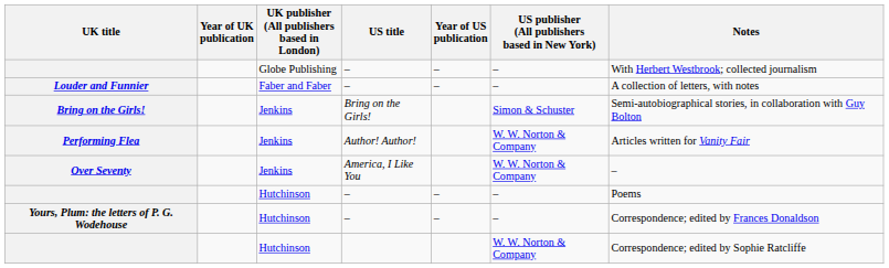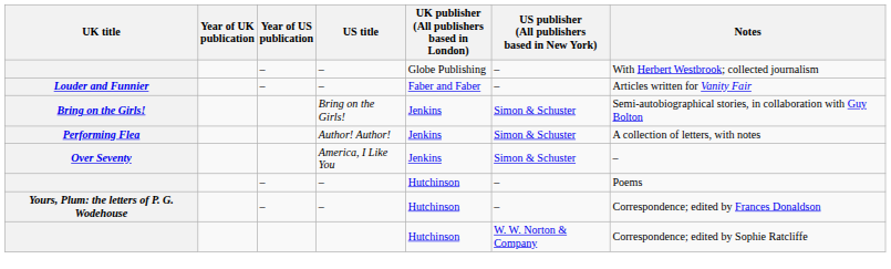 <table class="wikitable plainrowheaders sortable" style="margin-right: 0;">
 <tr>
 <th scope="col">UK title</th>
 <th scope="col">Year of UK<br>publication</th>
+<th scope="col">Year of US<br>publication</th>
+<th scope="col">US title</th>
 <th scope="col">UK publisher<br>(All publishers<br>based in London)</th>
-<th scope="col">US title</th>
-<th scope="col">Year of US<br>publication</th>
 <th scope="col">US publisher<br>(All publishers<br>based in New York)</th>
 <th scope="col" class="unsortable">Notes</th>
 </tr>
 <tr>
 <th scope="row"></th>
 <td></td>
-<td>Globe Publishing</td>
 <td>–</td>
 <td>–</td>
+<td>Globe Publishing</td>
 <td>–</td>
 <td>With <a href='#'>Herbert Westbrook</a>; collected journalism</td>
 </tr>
 <tr>
 <th scope="row"><em><a href='#'>Louder and Funnier</a></em></th>
 <td></td>
+<td>–</td>
+<td>–</td>
 <td><a href='#'>Faber and Faber</a></td>
 <td>–</td>
-<td>–</td>
-<td>–</td>
-<td>A collection of letters, with notes</td>
+<td>Articles written for <em><a href='#'>Vanity Fair</a></em></td>
 </tr>
 <tr>
 <th scope="row"><em><a href='#'>Bring on the Girls!</a></em></th>
 <td></td>
+<td></td>
+<td><em>Bring on the Girls!</em></td>
 <td><a href='#'>Jenkins</a></td>
-<td><em>Bring on the Girls!</em></td>
-<td></td>
 <td><a href='#'>Simon & Schuster</a></td>
 <td>Semi-autobiographical stories, in collaboration with <a href='#'>Guy Bolton</a></td>
 </tr>
 <tr>
 <th scope="row"><em><a href='#'>Performing Flea</a></em></th>
 <td></td>
+<td></td>
+<td><em>Author! Author!</em></td>
 <td><a href='#'>Jenkins</a></td>
-<td><em>Author! Author!</em></td>
-<td></td>
-<td><a href='#'>W. W. Norton & Company</a></td>
-<td>Articles written for <em><a href='#'>Vanity Fair</a></em></td>
+<td><a href='#'>Simon & Schuster</a></td>
+<td>A collection of letters, with notes</td>
 </tr>
 <tr>
 <th scope="row"><em><a href='#'>Over Seventy</a></em></th>
 <td></td>
+<td></td>
+<td><em>America, I Like You</em></td>
 <td><a href='#'>Jenkins</a></td>
-<td><em>America, I Like You</em></td>
-<td></td>
-<td><a href='#'>W. W. Norton & Company</a></td>
+<td><a href='#'>Simon & Schuster</a></td>
 <td>–</td>
 </tr>
 <tr>
 <th scope="row"></th>
 <td></td>
-<td><a href='#'>Hutchinson</a></td>
 <td>–</td>
 <td>–</td>
+<td><a href='#'>Hutchinson</a></td>
 <td>–</td>
 <td>Poems</td>
 </tr>
 <tr>
 <th scope="row"><em>Yours, Plum: the letters of P. G. Wodehouse</em></th>
 <td></td>
-<td><a href='#'>Hutchinson</a></td>
 <td>–</td>
 <td>–</td>
+<td><a href='#'>Hutchinson</a></td>
 <td>–</td>
 <td>Correspondence; edited by <a href='#'>Frances Donaldson</a></td>
 </tr>
 <tr>
 <th scope="row"></th>
 <td></td>
-<td><a href='#'>Hutchinson</a></td>
 <td></td>
 <td></td>
+<td><a href='#'>Hutchinson</a></td>
 <td><a href='#'>W. W. Norton & Company</a></td>
 <td>Correspondence; edited by Sophie Ratcliffe</td>
 </tr>
 </table>
